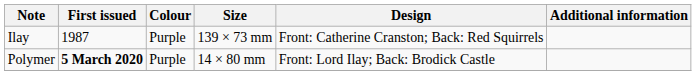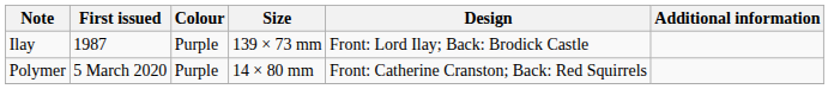 <table class="wikitable">
 <tr>
 <th>Note</th>
 <th>First issued</th>
 <th>Colour</th>
 <th>Size</th>
 <th>Design</th>
 <th>Additional information</th>
 </tr>
 <tr>
 <td>Ilay</td>
 <td>1987</td>
 <td>Purple</td>
 <td>139 × 73 mm</td>
-<td>Front: Catherine Cranston; Back: Red Squirrels</td>
+<td>Front: Lord Ilay; Back: Brodick Castle</td>
 <td></td>
 </tr>
 <tr>
 <td>Polymer</td>
-<td><strong>5 March 2020</strong></td>
+<td>5 March 2020</td>
 <td>Purple</td>
 <td>14 × 80 mm</td>
-<td>Front: Lord Ilay; Back: Brodick Castle</td>
+<td>Front: Catherine Cranston; Back: Red Squirrels</td>
 <td></td>
 </tr>
 <tr>
 </tr>
 </table>
